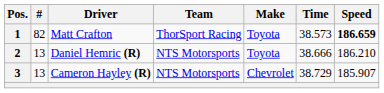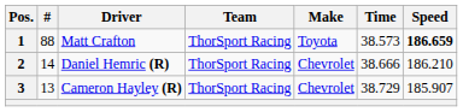 <table class="wikitable" style="font-size:95%">
 <tr>
 <th>Pos.</th>
 <th>#</th>
 <th>Driver</th>
 <th>Team</th>
 <th>Make</th>
 <th>Time</th>
 <th>Speed</th>
 </tr>
 <tr>
 <th>1</th>
-<td>82</td>
+<td>88</td>
 <td><a href='#'>Matt Crafton</a></td>
 <td><a href='#'>ThorSport Racing</a></td>
 <td><a href='#'>Toyota</a></td>
 <td>38.573</td>
 <td><strong>186.659</strong></td>
 </tr>
 <tr>
 <th>2</th>
-<td>13</td>
+<td>14</td>
 <td><a href='#'>Daniel Hemric</a> <strong>(R)</strong></td>
-<td><a href='#'>NTS Motorsports</a></td>
-<td><a href='#'>Toyota</a></td>
+<td><a href='#'>ThorSport Racing</a></td>
+<td><a href='#'>Chevrolet</a></td>
 <td>38.666</td>
 <td>186.210</td>
 </tr>
 <tr>
 <th>3</th>
 <td>13</td>
 <td><a href='#'>Cameron Hayley</a> <strong>(R)</strong></td>
-<td><a href='#'>NTS Motorsports</a></td>
+<td><a href='#'>ThorSport Racing</a></td>
 <td><a href='#'>Chevrolet</a></td>
 <td>38.729</td>
 <td>185.907</td>
 </tr>
 <tr>
 <th colspan="7"></th>
 </tr>
 </table>
